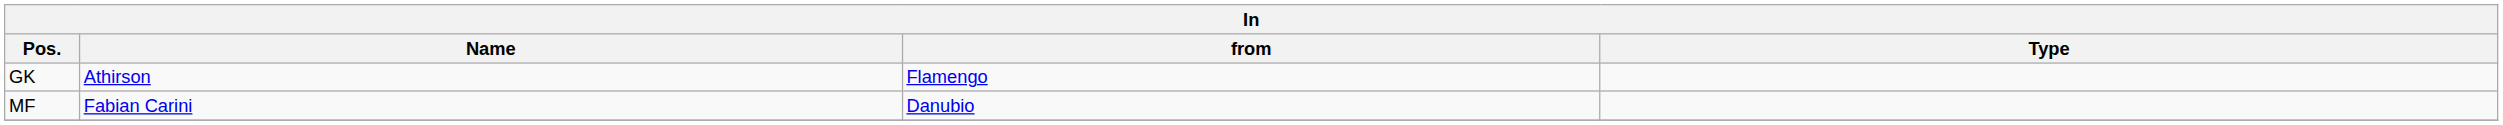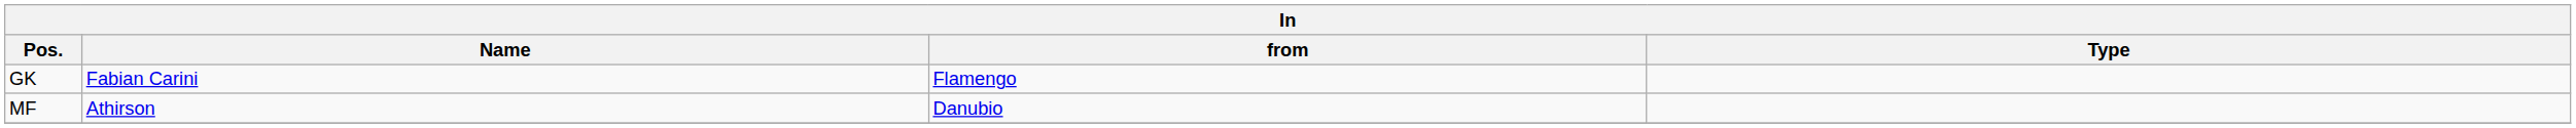 <table class="wikitable" style="font-size:90%;width:99%;">
 <tr>
 <th colspan="4">In</th>
 </tr>
 <tr>
 <th width=3%>Pos.</th>
 <th width=33%>Name</th>
 <th width=28%>from</th>
 <th width=36%>Type</th>
 </tr>
 <tr>
 <td>GK</td>
-<td><a href='#'>Athirson</a></td>
+<td><a href='#'>Fabian Carini</a></td>
 <td><a href='#'>Flamengo</a></td>
 <td></td>
 </tr>
 <tr>
 <td>MF</td>
-<td><a href='#'>Fabian Carini</a></td>
+<td><a href='#'>Athirson</a></td>
 <td><a href='#'>Danubio</a></td>
 <td></td>
 </tr>
 <tr>
 </tr>
 </table>
